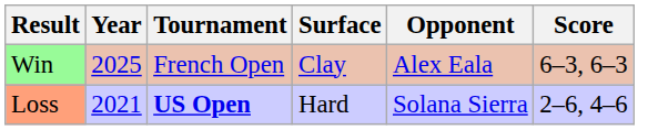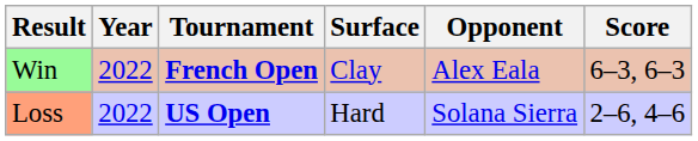 <table class="sortable wikitable">
 <tr>
 <th>Result</th>
 <th>Year</th>
 <th>Tournament</th>
 <th>Surface</th>
 <th>Opponent</th>
 <th class="unsortable">Score</th>
 </tr>
 <tr bgcolor=ebc2af>
 <td style="background:#98fb98;">Win</td>
-<td><a href='#'>2025</a></td>
-<td><a href='#'>French Open</a></td>
+<td><a href='#'>2022</a></td>
+<td><strong><a href='#'>French Open</a></strong></td>
 <td><a href='#'>Clay</a></td>
 <td> <a href='#'>Alex Eala</a></td>
 <td>6–3, 6–3</td>
 </tr>
 <tr style="background:#ccccff;">
 <td style="background:#ffa07a;">Loss</td>
-<td><a href='#'>2021</a></td>
+<td><a href='#'>2022</a></td>
 <td><strong><a href='#'>US Open</a></strong></td>
 <td>Hard</td>
 <td> <a href='#'>Solana Sierra</a></td>
 <td>2–6, 4–6</td>
 </tr>
 </table>
